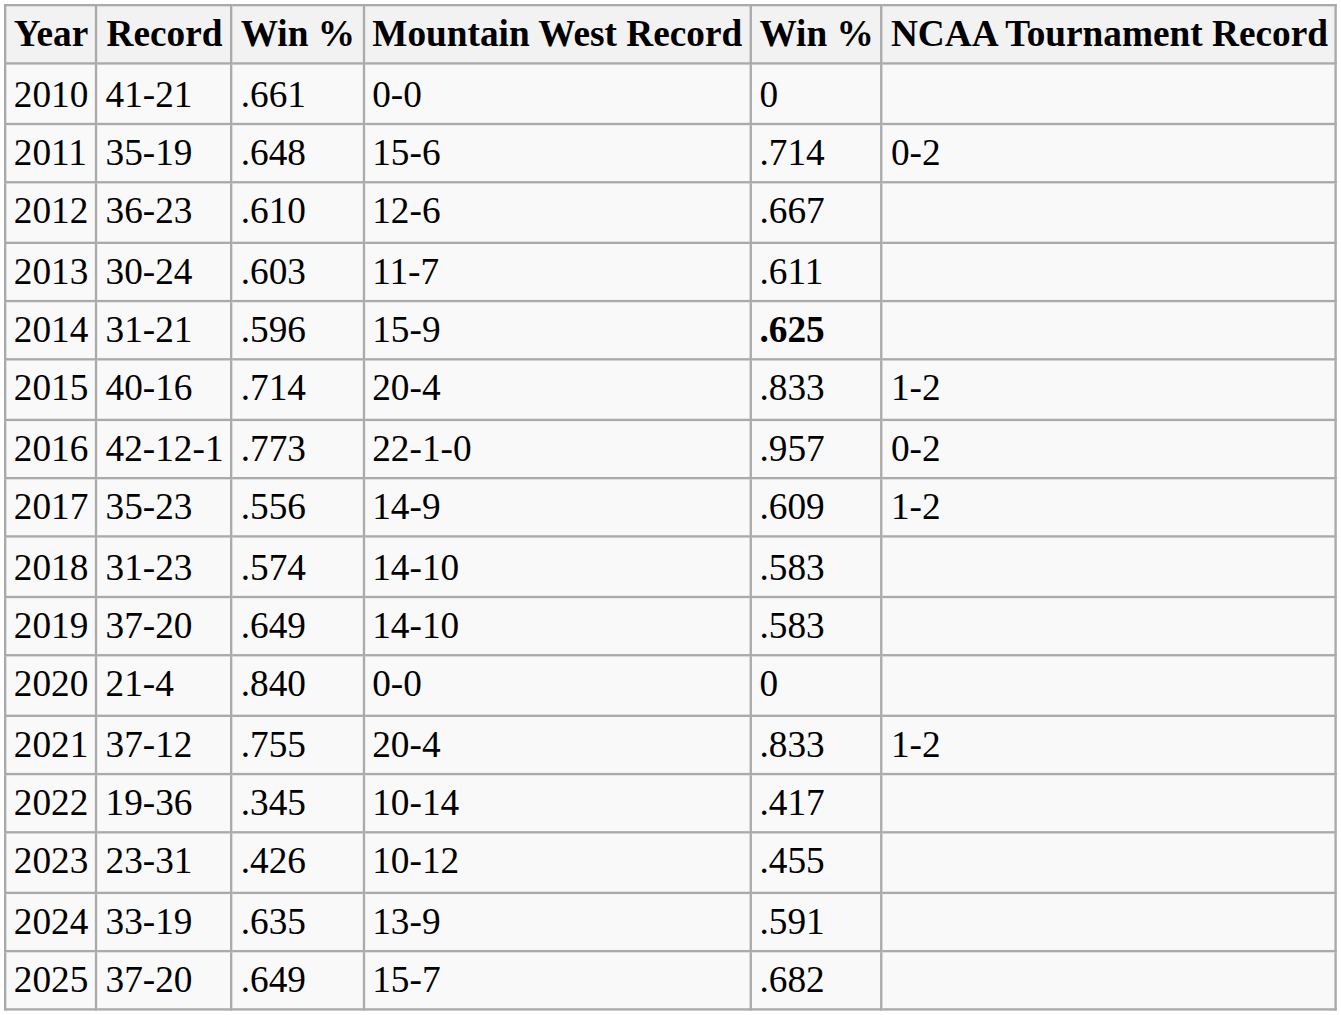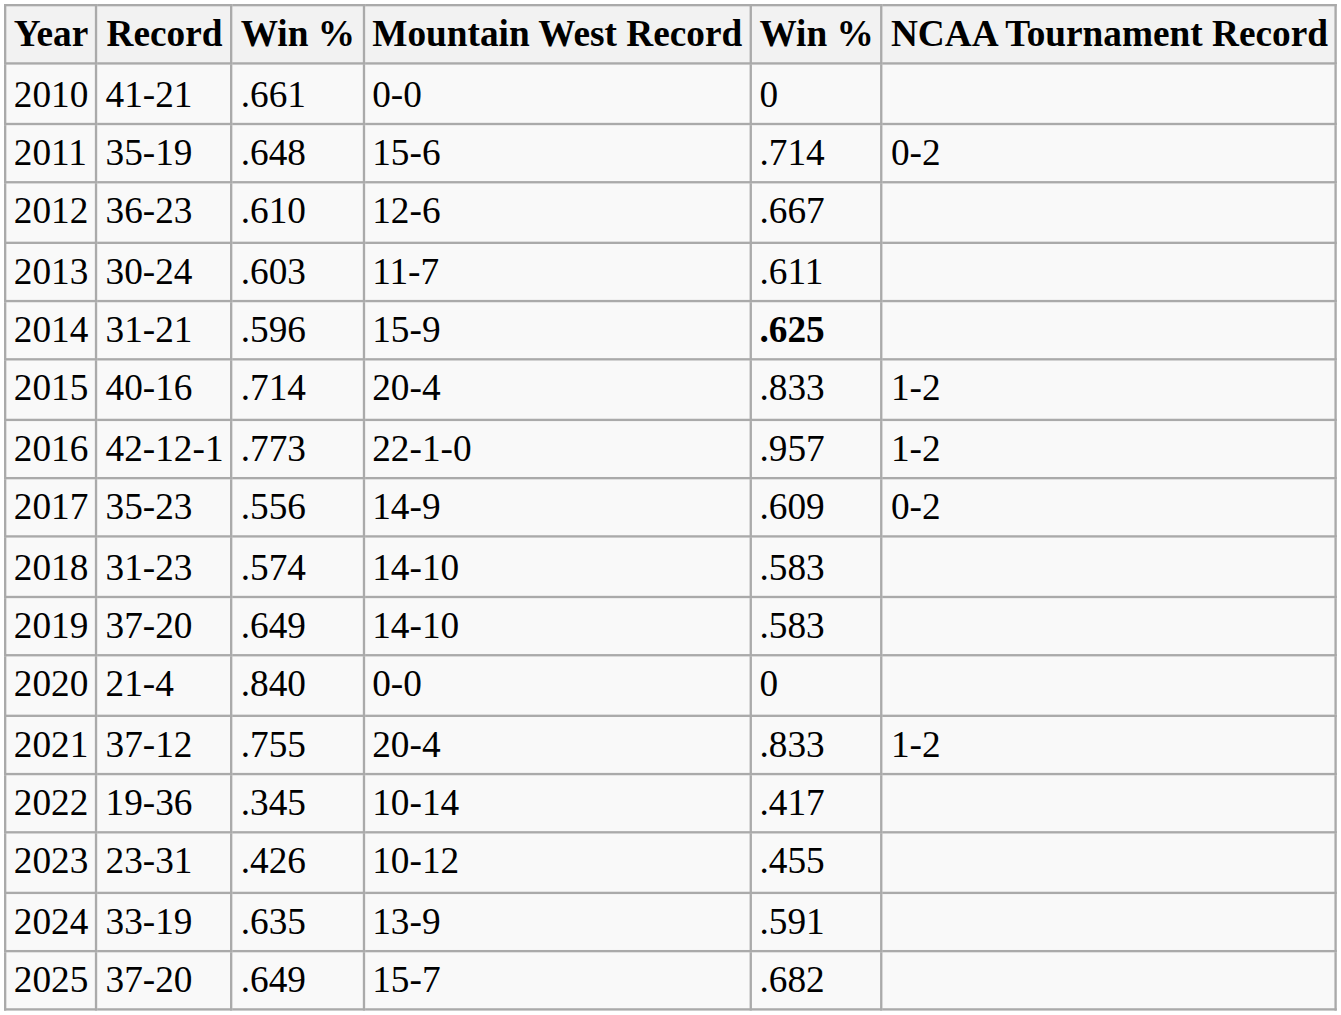 <table class="wikitable">
 <tr>
 <th>Year</th>
 <th>Record</th>
 <th>Win %</th>
 <th>Mountain West Record</th>
 <th>Win %</th>
 <th>NCAA Tournament Record</th>
 </tr>
 <tr>
 <td>2010</td>
 <td>41-21</td>
 <td>.661</td>
 <td>0-0</td>
 <td>0</td>
 <td></td>
 </tr>
 <tr>
 <td>2011</td>
 <td>35-19</td>
 <td>.648</td>
 <td>15-6</td>
 <td>.714</td>
 <td>0-2</td>
 </tr>
 <tr>
 <td>2012</td>
 <td>36-23</td>
 <td>.610</td>
 <td>12-6</td>
 <td>.667</td>
 <td></td>
 </tr>
 <tr>
 <td>2013</td>
 <td>30-24</td>
 <td>.603</td>
 <td>11-7</td>
 <td>.611</td>
 <td></td>
 </tr>
 <tr>
 <td>2014</td>
 <td>31-21</td>
 <td>.596</td>
 <td>15-9</td>
 <td><strong>.625</strong></td>
 <td></td>
 </tr>
 <tr>
 <td>2015</td>
 <td>40-16</td>
 <td>.714</td>
 <td>20-4</td>
 <td>.833</td>
 <td>1-2</td>
 </tr>
 <tr>
 <td>2016</td>
 <td>42-12-1</td>
 <td>.773</td>
 <td>22-1-0</td>
 <td>.957</td>
-<td>0-2</td>
+<td>1-2</td>
 </tr>
 <tr>
 <td>2017</td>
 <td>35-23</td>
 <td>.556</td>
 <td>14-9</td>
 <td>.609</td>
-<td>1-2</td>
+<td>0-2</td>
 </tr>
 <tr>
 <td>2018</td>
 <td>31-23</td>
 <td>.574</td>
 <td>14-10</td>
 <td>.583</td>
 <td></td>
 </tr>
 <tr>
 <td>2019</td>
 <td>37-20</td>
 <td>.649</td>
 <td>14-10</td>
 <td>.583</td>
 <td></td>
 </tr>
 <tr>
 <td>2020</td>
 <td>21-4</td>
 <td>.840</td>
 <td>0-0</td>
 <td>0</td>
 </tr>
 <tr>
 <td>2021</td>
 <td>37-12</td>
 <td>.755</td>
 <td>20-4</td>
 <td>.833</td>
 <td>1-2</td>
 </tr>
 <tr>
 <td>2022</td>
 <td>19-36</td>
 <td>.345</td>
 <td>10-14</td>
 <td>.417</td>
 <td></td>
 </tr>
 <tr>
 <td>2023</td>
 <td>23-31</td>
 <td>.426</td>
 <td>10-12</td>
 <td>.455</td>
 <td></td>
 </tr>
 <tr>
 <td>2024</td>
 <td>33-19</td>
 <td>.635</td>
 <td>13-9</td>
 <td>.591</td>
 <td></td>
 </tr>
 <tr>
 <td>2025</td>
 <td>37-20</td>
 <td>.649</td>
 <td>15-7</td>
 <td>.682</td>
 <td></td>
 </tr>
 </table>
